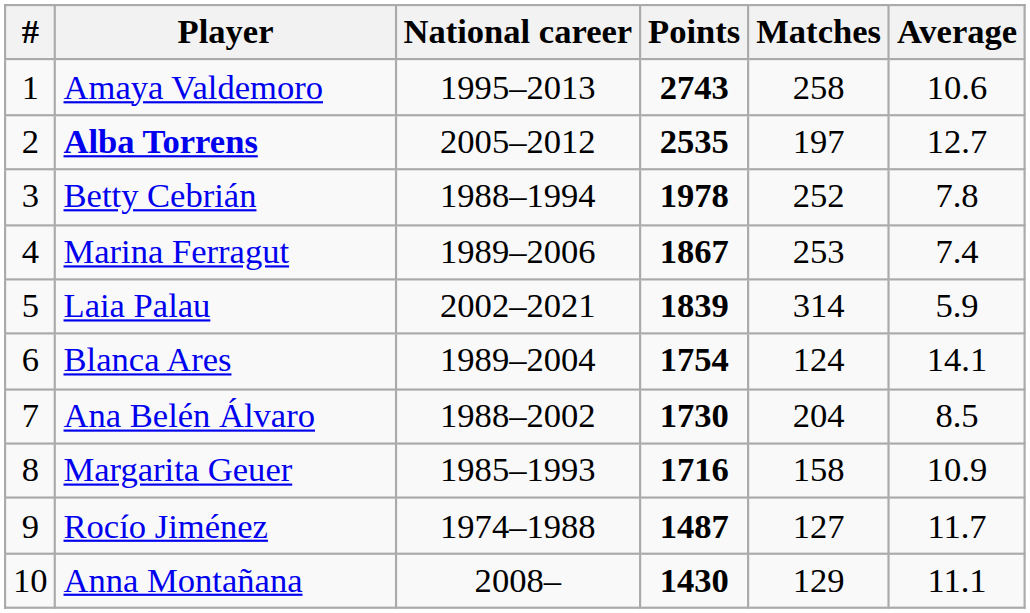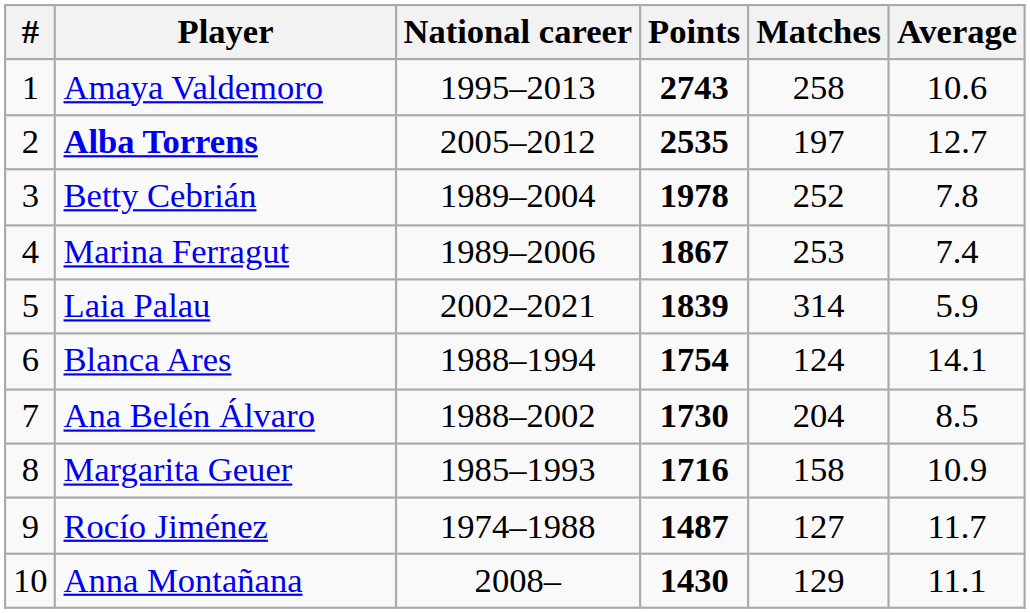 <table class="wikitable sortable" style="text-align:center;">
 <tr>
 <th>#</th>
 <th style="width:150px;">Player</th>
 <th>National career</th>
 <th>Points</th>
 <th>Matches</th>
 <th>Average</th>
 </tr>
 <tr>
 <td>1</td>
 <td align=left><a href='#'>Amaya Valdemoro</a></td>
 <td>1995–2013</td>
 <td><strong>2743</strong></td>
 <td>258</td>
 <td>10.6</td>
 </tr>
 <tr>
 <td>2</td>
 <td align=left><strong><a href='#'>Alba Torrens</a></strong></td>
 <td>2005–2012</td>
 <td><strong>2535</strong></td>
 <td>197</td>
 <td>12.7</td>
 </tr>
 <tr>
 <td>3</td>
 <td align=left><a href='#'>Betty Cebrián</a></td>
-<td>1988–1994</td>
+<td>1989–2004</td>
 <td><strong>1978</strong></td>
 <td>252</td>
 <td>7.8</td>
 </tr>
 <tr>
 <td>4</td>
 <td align=left><a href='#'>Marina Ferragut</a></td>
 <td>1989–2006</td>
 <td><strong>1867</strong></td>
 <td>253</td>
 <td>7.4</td>
 </tr>
 <tr>
 <td>5</td>
 <td align=left><a href='#'>Laia Palau</a></td>
 <td>2002–2021</td>
 <td><strong>1839</strong></td>
 <td>314</td>
 <td>5.9</td>
 </tr>
 <tr>
 <td>6</td>
 <td align=left><a href='#'>Blanca Ares</a></td>
-<td>1989–2004</td>
+<td>1988–1994</td>
 <td><strong>1754</strong></td>
 <td>124</td>
 <td>14.1</td>
 </tr>
 <tr>
 <td>7</td>
 <td align=left><a href='#'>Ana Belén Álvaro</a></td>
 <td>1988–2002</td>
 <td><strong>1730</strong></td>
 <td>204</td>
 <td>8.5</td>
 </tr>
 <tr>
 <td>8</td>
 <td align=left><a href='#'>Margarita Geuer</a></td>
 <td>1985–1993</td>
 <td><strong>1716</strong></td>
 <td>158</td>
 <td>10.9</td>
 </tr>
 <tr>
 <td>9</td>
 <td align=left><a href='#'>Rocío Jiménez</a></td>
 <td>1974–1988</td>
 <td><strong>1487</strong></td>
 <td>127</td>
 <td>11.7</td>
 </tr>
 <tr>
 <td>10</td>
 <td align=left><a href='#'>Anna Montañana</a></td>
 <td>2008–</td>
 <td><strong>1430</strong></td>
 <td>129</td>
 <td>11.1</td>
 </tr>
 </table>
